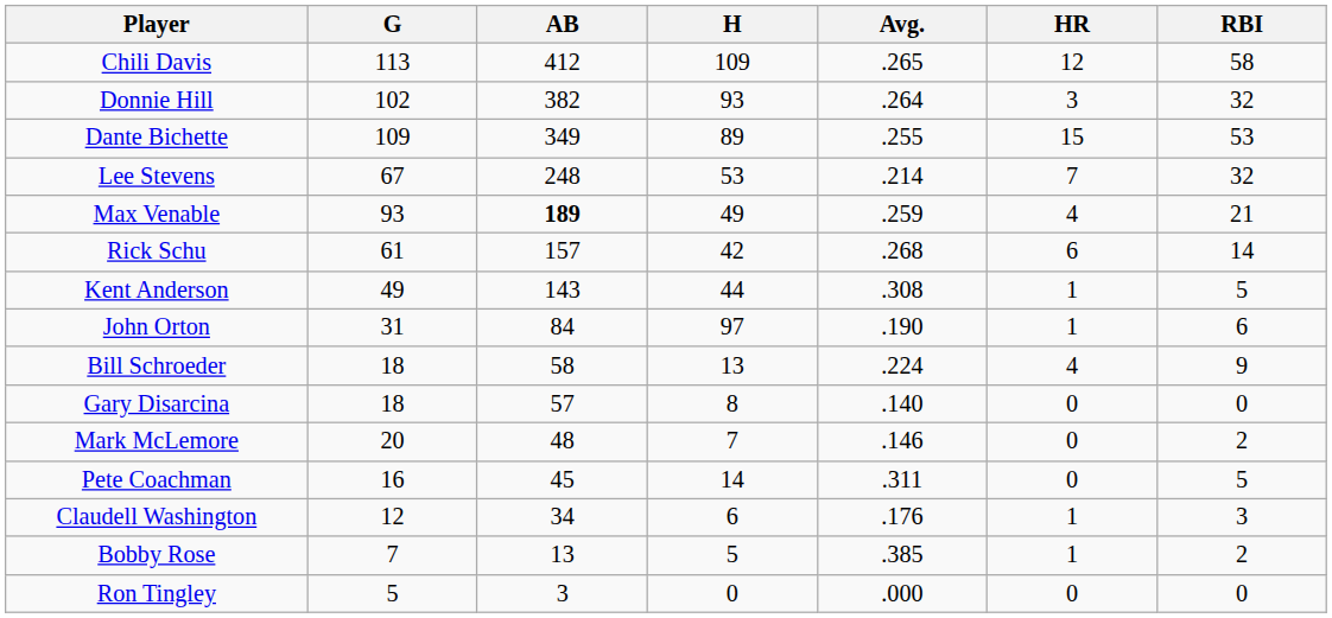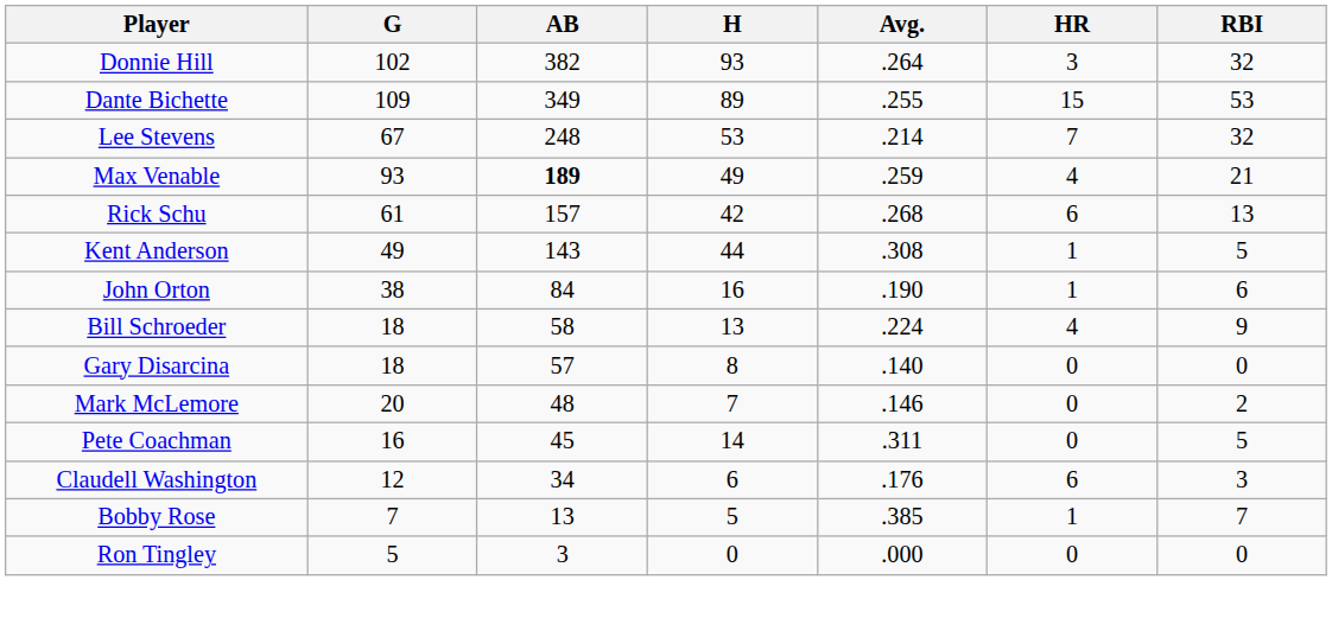 <table class="wikitable sortable">
 <tr>
 <th bgcolor="#DDDDFF" width="16%">Player</th>
 <th bgcolor="#DDDDFF" width="9%">G</th>
 <th bgcolor="#DDDDFF" width="9%">AB</th>
 <th bgcolor="#DDDDFF" width="9%">H</th>
 <th bgcolor="#DDDDFF" width="9%">Avg.</th>
 <th bgcolor="#DDDDFF" width="9%">HR</th>
 <th bgcolor="#DDDDFF" width="9%">RBI</th>
-</tr>
-<tr align="center">
-<td><a href='#'>Chili Davis</a></td>
-<td>113</td>
-<td>412</td>
-<td>109</td>
-<td>.265</td>
-<td>12</td>
-<td>58</td>
 </tr>
 <tr align=center>
 <td><a href='#'>Donnie Hill</a></td>
 <td>102</td>
 <td>382</td>
 <td>93</td>
 <td>.264</td>
 <td>3</td>
 <td>32</td>
 </tr>
 <tr align=center>
 <td><a href='#'>Dante Bichette</a></td>
 <td>109</td>
 <td>349</td>
 <td>89</td>
 <td>.255</td>
 <td>15</td>
 <td>53</td>
 </tr>
 <tr align=center>
 <td><a href='#'>Lee Stevens</a></td>
 <td>67</td>
 <td>248</td>
 <td>53</td>
 <td>.214</td>
 <td>7</td>
 <td>32</td>
 </tr>
 <tr align=center>
 <td><a href='#'>Max Venable</a></td>
 <td>93</td>
 <td><strong>189</strong></td>
 <td>49</td>
 <td>.259</td>
 <td>4</td>
 <td>21</td>
 </tr>
 <tr align=center>
 <td><a href='#'>Rick Schu</a></td>
 <td>61</td>
 <td>157</td>
 <td>42</td>
 <td>.268</td>
 <td>6</td>
-<td>14</td>
+<td>13</td>
 </tr>
 <tr align=center>
 <td><a href='#'>Kent Anderson</a></td>
 <td>49</td>
 <td>143</td>
 <td>44</td>
 <td>.308</td>
 <td>1</td>
 <td>5</td>
 </tr>
 <tr align=center>
 <td><a href='#'>John Orton</a></td>
-<td>31</td>
+<td>38</td>
 <td>84</td>
-<td>97</td>
+<td>16</td>
 <td>.190</td>
 <td>1</td>
 <td>6</td>
 </tr>
 <tr align=center>
 <td><a href='#'>Bill Schroeder</a></td>
 <td>18</td>
 <td>58</td>
 <td>13</td>
 <td>.224</td>
 <td>4</td>
 <td>9</td>
 </tr>
 <tr align=center>
 <td><a href='#'>Gary Disarcina</a></td>
 <td>18</td>
 <td>57</td>
 <td>8</td>
 <td>.140</td>
 <td>0</td>
 <td>0</td>
 </tr>
 <tr align=center>
 <td><a href='#'>Mark McLemore</a></td>
 <td>20</td>
 <td>48</td>
 <td>7</td>
 <td>.146</td>
 <td>0</td>
 <td>2</td>
 </tr>
 <tr align=center>
 <td><a href='#'>Pete Coachman</a></td>
 <td>16</td>
 <td>45</td>
 <td>14</td>
 <td>.311</td>
 <td>0</td>
 <td>5</td>
 </tr>
 <tr align=center>
 <td><a href='#'>Claudell Washington</a></td>
 <td>12</td>
 <td>34</td>
 <td>6</td>
 <td>.176</td>
-<td>1</td>
+<td>6</td>
 <td>3</td>
 </tr>
 <tr align=center>
 <td><a href='#'>Bobby Rose</a></td>
 <td>7</td>
 <td>13</td>
 <td>5</td>
 <td>.385</td>
 <td>1</td>
-<td>2</td>
+<td>7</td>
 </tr>
 <tr align=center>
 <td><a href='#'>Ron Tingley</a></td>
 <td>5</td>
 <td>3</td>
 <td>0</td>
 <td>.000</td>
 <td>0</td>
 <td>0</td>
 </tr>
 </table>
